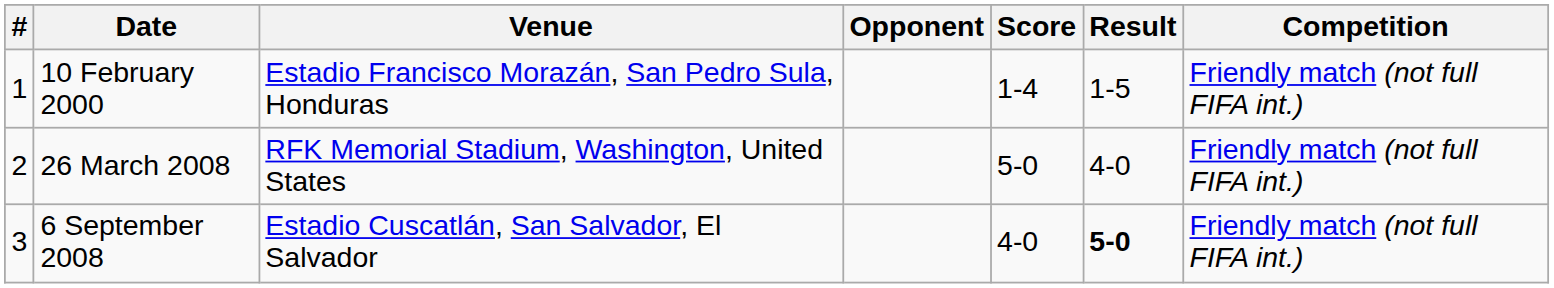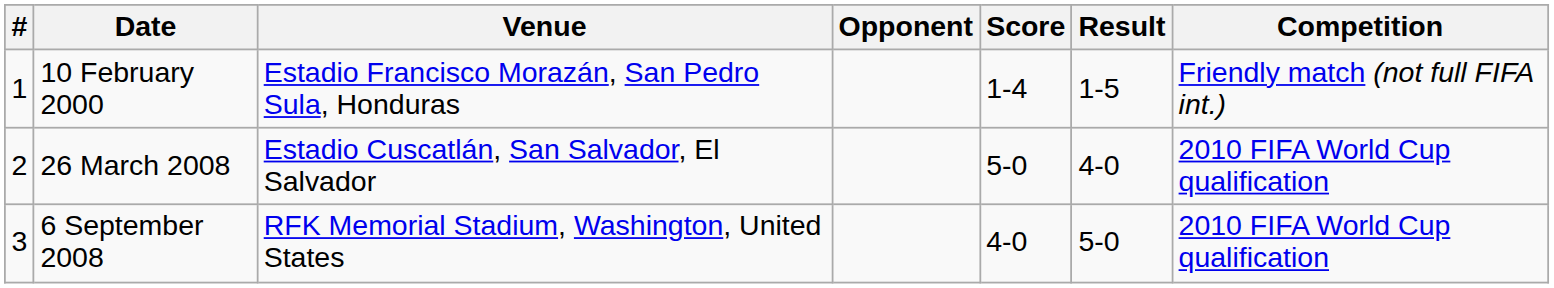 <table class="wikitable">
 <tr>
 <th>#</th>
 <th>Date</th>
 <th>Venue</th>
 <th>Opponent</th>
 <th>Score</th>
 <th>Result</th>
 <th>Competition</th>
 </tr>
 <tr>
 <td>1</td>
 <td>10 February 2000</td>
 <td><a href='#'>Estadio Francisco Morazán</a>, <a href='#'>San Pedro Sula</a>, Honduras</td>
 <td></td>
 <td>1-4</td>
 <td>1-5</td>
 <td><a href='#'>Friendly match</a> <em>(not full FIFA int.)</em></td>
 </tr>
 <tr>
 <td>2</td>
 <td>26 March 2008</td>
-<td><a href='#'>RFK Memorial Stadium</a>, <a href='#'>Washington</a>, United States</td>
+<td><a href='#'>Estadio Cuscatlán</a>, <a href='#'>San Salvador</a>, El Salvador</td>
 <td></td>
 <td>5-0</td>
 <td>4-0</td>
-<td><a href='#'>Friendly match</a> <em>(not full FIFA int.)</em></td>
+<td><a href='#'>2010 FIFA World Cup qualification</a></td>
 </tr>
 <tr>
 <td>3</td>
 <td>6 September 2008</td>
-<td><a href='#'>Estadio Cuscatlán</a>, <a href='#'>San Salvador</a>, El Salvador</td>
+<td><a href='#'>RFK Memorial Stadium</a>, <a href='#'>Washington</a>, United States</td>
 <td></td>
 <td>4-0</td>
-<td><strong>5-0</strong></td>
-<td><a href='#'>Friendly match</a> <em>(not full FIFA int.)</em></td>
+<td>5-0</td>
+<td><a href='#'>2010 FIFA World Cup qualification</a></td>
 </tr>
 </table>
